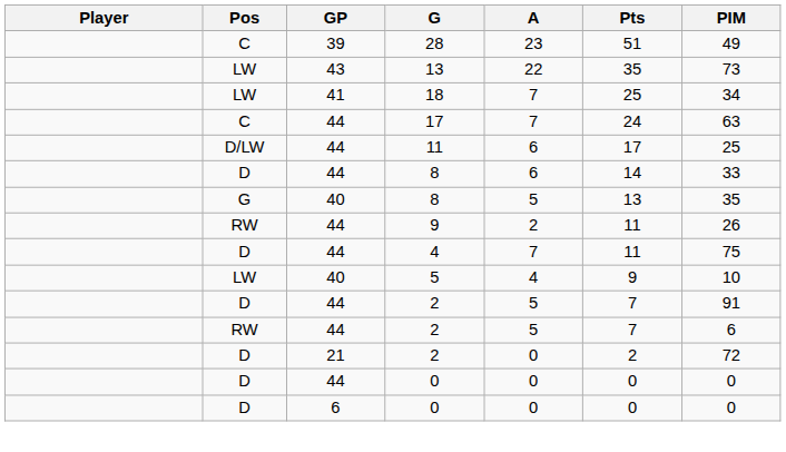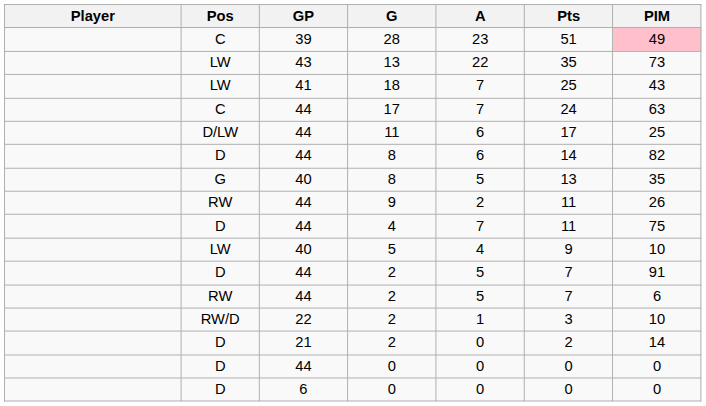 <table class="wikitable sortable" width="60%">
 <tr ALIGN="center">
 <th bgcolor="#DDDDFF" width="10%">Player</th>
 <th bgcolor="#DDDDFF" width="3%" title="Position">Pos</th>
 <th bgcolor="#DDDDFF" width="5%" title="Games played">GP</th>
 <th bgcolor="#DDDDFF" width="5%" title="Goals">G</th>
 <th bgcolor="#DDDDFF" width="5%" title="Assists">A</th>
 <th bgcolor="#DDDDFF" width="5%" title="Points">Pts</th>
 <th bgcolor="#DDDDFF" width="5%" title="Penalties in Minutes">PIM</th>
 </tr>
 <tr align="center">
 <td align="right"></td>
 <td>C</td>
 <td>39</td>
 <td>28</td>
 <td>23</td>
 <td>51</td>
-<td>49</td>
+<td style="background: pink;">49</td>
 </tr>
 <tr align="center">
 <td align="right"></td>
 <td>LW</td>
 <td>43</td>
 <td>13</td>
 <td>22</td>
 <td>35</td>
 <td>73</td>
 </tr>
 <tr align="center">
 <td align="right"></td>
 <td>LW</td>
 <td>41</td>
 <td>18</td>
 <td>7</td>
 <td>25</td>
-<td>34</td>
+<td>43</td>
 </tr>
 <tr align="center">
 <td align="right"></td>
 <td>C</td>
 <td>44</td>
 <td>17</td>
 <td>7</td>
 <td>24</td>
 <td>63</td>
 </tr>
 <tr align="center">
 <td align="right"></td>
 <td>D/LW</td>
 <td>44</td>
 <td>11</td>
 <td>6</td>
 <td>17</td>
 <td>25</td>
 </tr>
 <tr align="center">
 <td align="right"></td>
 <td>D</td>
 <td>44</td>
 <td>8</td>
 <td>6</td>
 <td>14</td>
-<td>33</td>
+<td>82</td>
 </tr>
 <tr align="center">
 <td align="right"></td>
 <td>G</td>
 <td>40</td>
 <td>8</td>
 <td>5</td>
 <td>13</td>
 <td>35</td>
 </tr>
 <tr align="center">
 <td align="right"></td>
 <td>RW</td>
 <td>44</td>
 <td>9</td>
 <td>2</td>
 <td>11</td>
 <td>26</td>
 </tr>
 <tr align="center">
 <td align="right"></td>
 <td>D</td>
 <td>44</td>
 <td>4</td>
 <td>7</td>
 <td>11</td>
 <td>75</td>
 </tr>
 <tr align="center">
 <td align="right"></td>
 <td>LW</td>
 <td>40</td>
 <td>5</td>
 <td>4</td>
 <td>9</td>
 <td>10</td>
 </tr>
 <tr align="center">
 <td align="right"></td>
 <td>D</td>
 <td>44</td>
 <td>2</td>
 <td>5</td>
 <td>7</td>
 <td>91</td>
 </tr>
 <tr align="center">
 <td align="right"></td>
 <td>RW</td>
 <td>44</td>
 <td>2</td>
 <td>5</td>
 <td>7</td>
 <td>6</td>
 </tr>
 <tr align="center">
 <td align="right"></td>
+<td>RW/D</td>
+<td>22</td>
+<td>2</td>
+<td>1</td>
+<td>3</td>
+<td>10</td>
+</tr>
+<tr align="center">
+<td align="right"></td>
 <td>D</td>
 <td>21</td>
 <td>2</td>
 <td>0</td>
 <td>2</td>
-<td>72</td>
+<td>14</td>
 </tr>
 <tr align="center">
 <td align="right"></td>
 <td>D</td>
 <td>44</td>
 <td>0</td>
 <td>0</td>
 <td>0</td>
 <td>0</td>
 </tr>
 <tr align="center">
 <td align="right"></td>
 <td>D</td>
 <td>6</td>
 <td>0</td>
 <td>0</td>
 <td>0</td>
 <td>0</td>
 </tr>
 </table>
